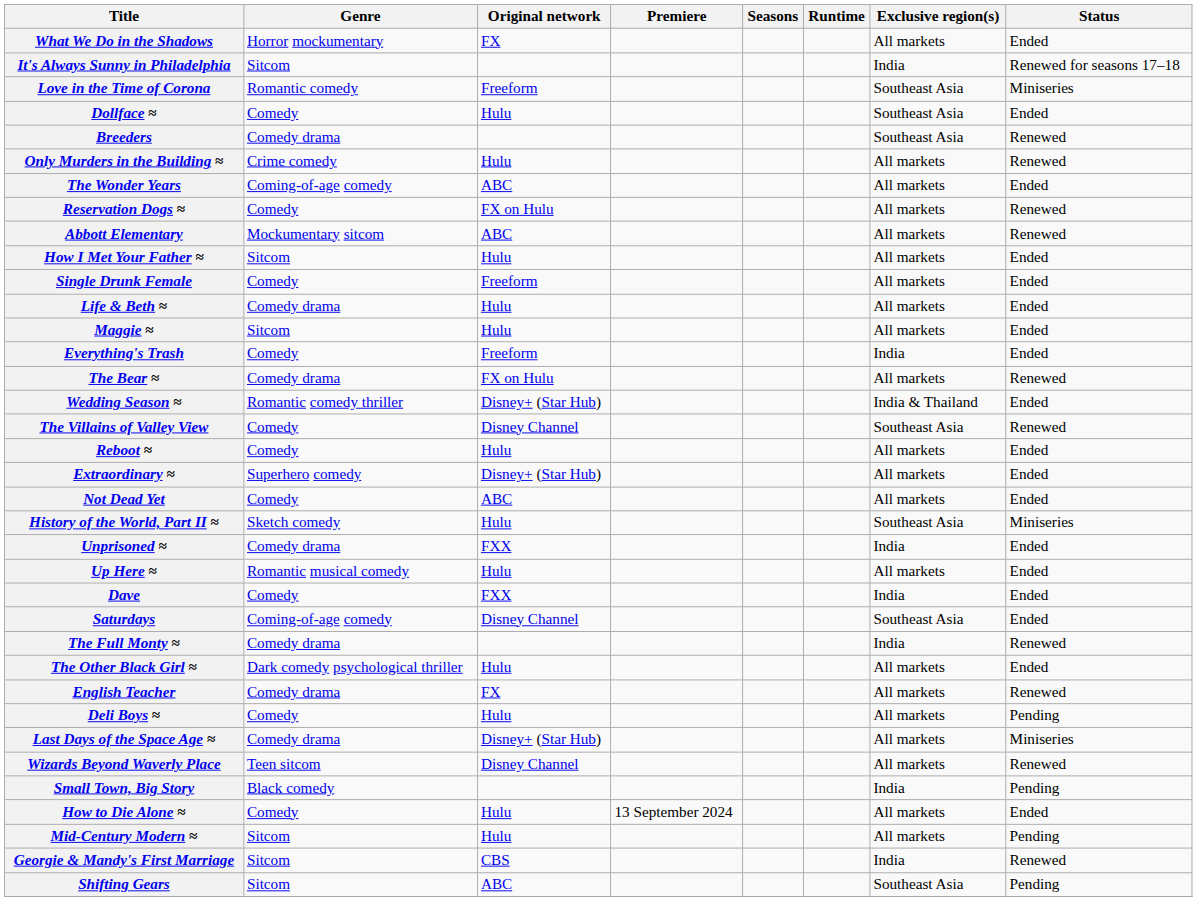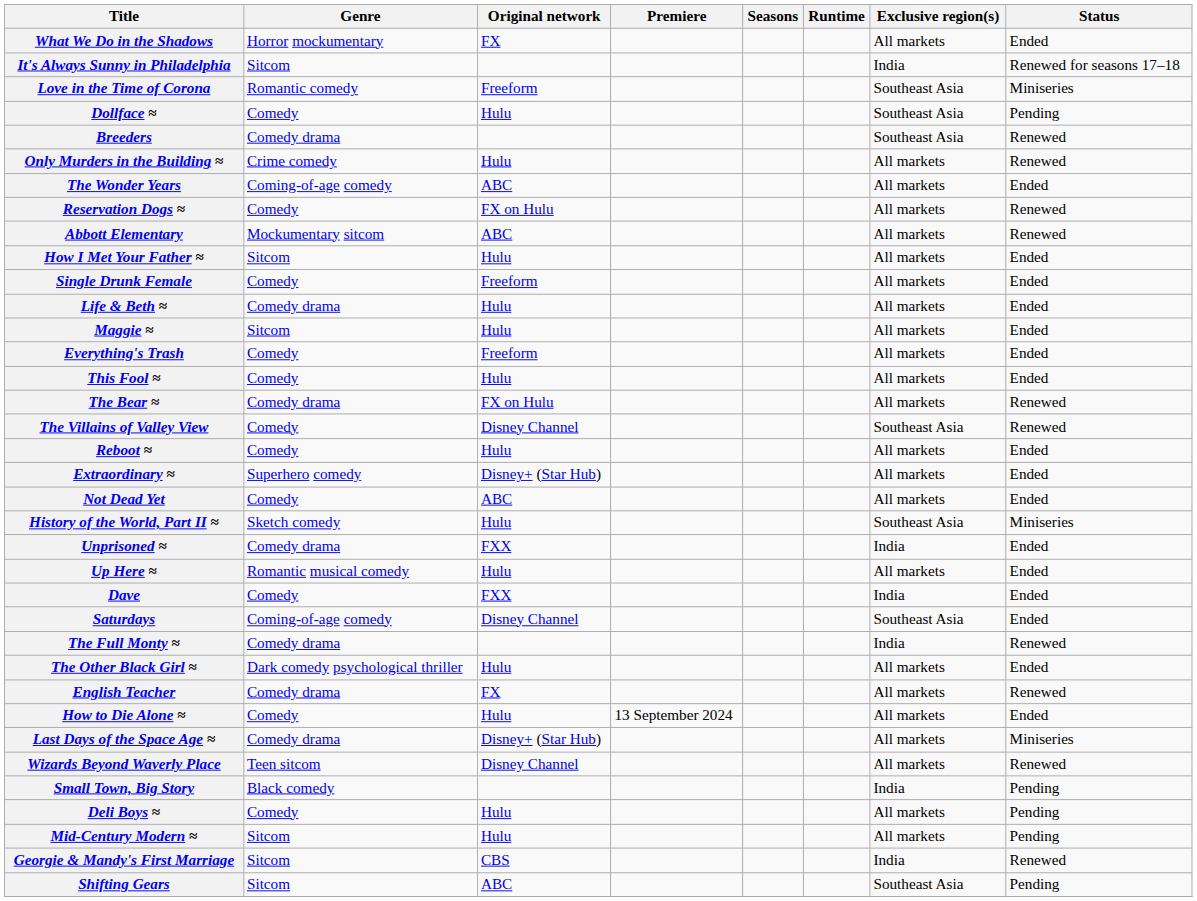 <table class="wikitable plainrowheaders sortable" style="width:99%;">
 <tr>
 <th>Title</th>
 <th>Genre</th>
 <th>Original network</th>
 <th>Premiere</th>
 <th>Seasons</th>
 <th>Runtime</th>
 <th>Exclusive region(s)</th>
 <th>Status</th>
 </tr>
 <tr>
 <th scope="row"><em><a href='#'>What We Do in the Shadows</a></em></th>
 <td><a href='#'>Horror</a> <a href='#'>mockumentary</a></td>
 <td><a href='#'>FX</a></td>
 <td></td>
 <td></td>
 <td></td>
 <td>All markets</td>
 <td>Ended</td>
 </tr>
 <tr>
 <th scope="row"><em><a href='#'>It's Always Sunny in Philadelphia</a></em></th>
 <td><a href='#'>Sitcom</a></td>
 <td></td>
 <td></td>
 <td></td>
 <td></td>
 <td>India</td>
 <td>Renewed for seasons 17–18</td>
 </tr>
 <tr>
 <th scope="row"><em><a href='#'>Love in the Time of Corona</a></em></th>
 <td><a href='#'>Romantic comedy</a></td>
 <td><a href='#'>Freeform</a></td>
 <td></td>
 <td></td>
 <td></td>
 <td>Southeast Asia</td>
 <td>Miniseries</td>
 </tr>
 <tr>
 <th scope="row"><em><a href='#'>Dollface</a></em> <strong>≈</strong></th>
 <td><a href='#'>Comedy</a></td>
 <td><a href='#'>Hulu</a></td>
 <td></td>
 <td></td>
 <td></td>
 <td>Southeast Asia</td>
-<td>Ended</td>
+<td>Pending</td>
 </tr>
 <tr>
 <th scope="row"><em><a href='#'>Breeders</a></em></th>
 <td><a href='#'>Comedy drama</a></td>
 <td></td>
 <td></td>
 <td></td>
 <td></td>
 <td>Southeast Asia</td>
 <td>Renewed</td>
 </tr>
 <tr>
 <th scope="row"><em><a href='#'>Only Murders in the Building</a></em> <strong>≈</strong></th>
 <td><a href='#'>Crime comedy</a></td>
 <td><a href='#'>Hulu</a></td>
 <td></td>
 <td></td>
 <td></td>
 <td>All markets</td>
 <td>Renewed</td>
 </tr>
 <tr>
 <th scope="row"><em><a href='#'>The Wonder Years</a></em></th>
 <td><a href='#'>Coming-of-age</a> <a href='#'>comedy</a></td>
 <td><a href='#'>ABC</a></td>
 <td></td>
 <td></td>
 <td></td>
 <td>All markets</td>
 <td>Ended</td>
 </tr>
 <tr>
 <th scope="row"><em><a href='#'>Reservation Dogs</a></em> <strong>≈</strong></th>
 <td><a href='#'>Comedy</a></td>
 <td><a href='#'>FX on Hulu</a></td>
 <td></td>
 <td></td>
 <td></td>
 <td>All markets</td>
 <td>Renewed</td>
 </tr>
 <tr>
 <th scope="row"><em><a href='#'>Abbott Elementary</a></em></th>
 <td><a href='#'>Mockumentary</a> <a href='#'>sitcom</a></td>
 <td><a href='#'>ABC</a></td>
 <td></td>
 <td></td>
 <td></td>
 <td>All markets</td>
 <td>Renewed</td>
 </tr>
 <tr>
 <th scope="row"><em><a href='#'>How I Met Your Father</a></em> <strong>≈</strong></th>
 <td><a href='#'>Sitcom</a></td>
 <td><a href='#'>Hulu</a></td>
 <td></td>
 <td></td>
 <td></td>
 <td>All markets</td>
 <td>Ended</td>
 </tr>
 <tr>
 <th scope="row"><em><a href='#'>Single Drunk Female</a> </em></th>
 <td><a href='#'>Comedy</a></td>
 <td><a href='#'>Freeform</a></td>
 <td></td>
 <td></td>
 <td></td>
 <td>All markets</td>
 <td>Ended</td>
 </tr>
 <tr>
 <th scope="row"><em><a href='#'>Life & Beth</a></em> <strong>≈</strong></th>
 <td><a href='#'>Comedy drama</a></td>
 <td><a href='#'>Hulu</a></td>
 <td></td>
 <td></td>
 <td></td>
 <td>All markets</td>
 <td>Ended</td>
 </tr>
 <tr>
 <th scope="row"><em><a href='#'>Maggie</a></em> <strong>≈</strong></th>
 <td><a href='#'>Sitcom</a></td>
 <td><a href='#'>Hulu</a></td>
 <td></td>
 <td></td>
 <td></td>
 <td>All markets</td>
 <td>Ended</td>
 </tr>
 <tr>
 <th scope="row"><em><a href='#'>Everything's Trash</a></em></th>
 <td><a href='#'>Comedy</a></td>
 <td><a href='#'>Freeform</a></td>
 <td></td>
 <td></td>
 <td></td>
-<td>India</td>
+<td>All markets</td>
+<td>Ended</td>
+</tr>
+<tr>
+<th scope="row"><em><a href='#'>This Fool</a></em> <strong>≈</strong></th>
+<td><a href='#'>Comedy</a></td>
+<td><a href='#'>Hulu</a></td>
+<td></td>
+<td></td>
+<td></td>
+<td>All markets</td>
 <td>Ended</td>
 </tr>
 <tr>
 <th scope="row"><em><a href='#'>The Bear</a></em> <strong>≈</strong></th>
 <td><a href='#'>Comedy drama</a></td>
 <td><a href='#'>FX on Hulu</a></td>
 <td></td>
 <td></td>
 <td></td>
 <td>All markets</td>
 <td>Renewed</td>
-</tr>
-<tr>
-<th scope="row"><em><a href='#'>Wedding Season</a></em> <strong>≈</strong></th>
-<td><a href='#'>Romantic</a> <a href='#'>comedy thriller</a></td>
-<td><a href='#'>Disney+</a> (<a href='#'>Star Hub</a>)</td>
-<td></td>
-<td></td>
-<td></td>
-<td>India & Thailand</td>
-<td>Ended</td>
 </tr>
 <tr>
 <th scope="row"><em><a href='#'>The Villains of Valley View</a></em></th>
 <td><a href='#'>Comedy</a></td>
 <td><a href='#'>Disney Channel</a></td>
 <td></td>
 <td></td>
 <td></td>
 <td>Southeast Asia</td>
 <td>Renewed</td>
 </tr>
 <tr>
 <th scope="row"><em><a href='#'>Reboot</a></em> <strong>≈</strong></th>
 <td><a href='#'>Comedy</a></td>
 <td><a href='#'>Hulu</a></td>
 <td></td>
 <td></td>
 <td></td>
 <td>All markets</td>
 <td>Ended</td>
 </tr>
 <tr>
 <th scope="row"><em><a href='#'>Extraordinary</a></em> <strong>≈</strong></th>
 <td><a href='#'>Superhero</a> <a href='#'>comedy</a></td>
 <td><a href='#'>Disney+</a> (<a href='#'>Star Hub</a>)</td>
 <td></td>
 <td></td>
 <td></td>
 <td>All markets</td>
 <td>Ended</td>
 </tr>
 <tr>
 <th scope="row"><em><a href='#'>Not Dead Yet</a></em></th>
 <td><a href='#'>Comedy</a></td>
 <td><a href='#'>ABC</a></td>
 <td></td>
 <td></td>
 <td></td>
 <td>All markets</td>
 <td>Ended</td>
 </tr>
 <tr>
 <th scope="row"><em><a href='#'>History of the World, Part II</a></em> <strong>≈</strong></th>
 <td><a href='#'>Sketch comedy</a></td>
 <td><a href='#'>Hulu</a></td>
 <td></td>
 <td></td>
 <td></td>
 <td>Southeast Asia</td>
 <td>Miniseries</td>
 </tr>
 <tr>
 <th scope="row"><em><a href='#'>Unprisoned</a></em> <strong>≈</strong></th>
 <td><a href='#'>Comedy drama</a></td>
 <td><a href='#'>FXX</a></td>
 <td></td>
 <td></td>
 <td></td>
 <td>India</td>
 <td>Ended</td>
 </tr>
 <tr>
 <th scope="row"><em><a href='#'>Up Here</a></em> <strong>≈</strong></th>
 <td><a href='#'>Romantic</a> <a href='#'>musical comedy</a></td>
 <td><a href='#'>Hulu</a></td>
 <td></td>
 <td></td>
 <td></td>
 <td>All markets</td>
 <td>Ended</td>
 </tr>
 <tr>
 <th scope="row"><em><a href='#'>Dave</a></em></th>
 <td><a href='#'>Comedy</a></td>
 <td><a href='#'>FXX</a></td>
 <td></td>
 <td></td>
 <td></td>
 <td>India</td>
 <td>Ended</td>
 </tr>
 <tr>
 <th scope="row"><em><a href='#'>Saturdays</a></em></th>
 <td><a href='#'>Coming-of-age</a> <a href='#'>comedy</a></td>
 <td><a href='#'>Disney Channel</a></td>
 <td></td>
 <td></td>
 <td></td>
 <td>Southeast Asia</td>
 <td>Ended</td>
 </tr>
 <tr>
 <th scope="row"><em><a href='#'>The Full Monty</a></em> <strong>≈</strong></th>
 <td><a href='#'>Comedy drama</a></td>
 <td></td>
 <td></td>
 <td></td>
 <td></td>
 <td>India</td>
 <td>Renewed</td>
 </tr>
 <tr>
 <th scope="row"><em><a href='#'>The Other Black Girl</a></em> <strong>≈</strong></th>
 <td><a href='#'>Dark comedy</a> <a href='#'>psychological thriller</a></td>
 <td><a href='#'>Hulu</a></td>
 <td></td>
 <td></td>
 <td></td>
 <td>All markets</td>
 <td>Ended</td>
 </tr>
 <tr>
 <th scope="row"><em><a href='#'>English Teacher</a></em></th>
 <td><a href='#'>Comedy drama</a></td>
 <td><a href='#'>FX</a></td>
 <td></td>
 <td></td>
 <td></td>
 <td>All markets</td>
 <td>Renewed</td>
 </tr>
 <tr>
-<th scope="row"><em><a href='#'>Deli Boys</a></em> <strong>≈</strong></th>
+<th scope="row"><em><a href='#'>How to Die Alone</a></em> <strong>≈</strong></th>
 <td><a href='#'>Comedy</a></td>
 <td><a href='#'>Hulu</a></td>
-<td></td>
+<td>13 September 2024</td>
 <td></td>
 <td></td>
 <td>All markets</td>
-<td>Pending</td>
+<td>Ended</td>
 </tr>
 <tr>
 <th scope="row"><em><a href='#'>Last Days of the Space Age</a></em> <strong>≈</strong></th>
 <td><a href='#'>Comedy drama</a></td>
 <td><a href='#'>Disney+</a> (<a href='#'>Star Hub</a>)</td>
 <td></td>
 <td></td>
 <td></td>
 <td>All markets</td>
 <td>Miniseries</td>
 </tr>
 <tr>
 <th scope="row"><em><a href='#'>Wizards Beyond Waverly Place</a></em></th>
 <td><a href='#'>Teen sitcom</a></td>
 <td><a href='#'>Disney Channel</a></td>
 <td></td>
 <td></td>
 <td></td>
 <td>All markets</td>
 <td>Renewed</td>
 </tr>
 <tr>
 <th scope="row"><em><a href='#'>Small Town, Big Story</a></em></th>
 <td><a href='#'>Black comedy</a></td>
 <td></td>
 <td></td>
 <td></td>
 <td></td>
 <td>India</td>
 <td>Pending</td>
 </tr>
 <tr>
-<th scope="row"><em><a href='#'>How to Die Alone</a></em> <strong>≈</strong></th>
+<th scope="row"><em><a href='#'>Deli Boys</a></em> <strong>≈</strong></th>
 <td><a href='#'>Comedy</a></td>
 <td><a href='#'>Hulu</a></td>
-<td>13 September 2024</td>
+<td></td>
 <td></td>
 <td></td>
 <td>All markets</td>
-<td>Ended</td>
+<td>Pending</td>
 </tr>
 <tr>
 <th scope="row"><em><a href='#'>Mid-Century Modern</a></em> <strong>≈</strong></th>
 <td><a href='#'>Sitcom</a></td>
 <td><a href='#'>Hulu</a></td>
 <td></td>
 <td></td>
 <td></td>
 <td>All markets</td>
 <td>Pending</td>
 </tr>
 <tr>
 <th scope="row"><em><a href='#'>Georgie & Mandy's First Marriage</a></em></th>
 <td><a href='#'>Sitcom</a></td>
 <td><a href='#'>CBS</a></td>
 <td></td>
 <td></td>
 <td></td>
 <td>India</td>
 <td>Renewed</td>
 </tr>
 <tr>
 <th scope="row"><em><a href='#'>Shifting Gears</a></em></th>
 <td><a href='#'>Sitcom</a></td>
 <td><a href='#'>ABC</a></td>
 <td></td>
 <td></td>
 <td></td>
 <td>Southeast Asia</td>
 <td>Pending</td>
 </tr>
 <tr>
 </tr>
 </table>
